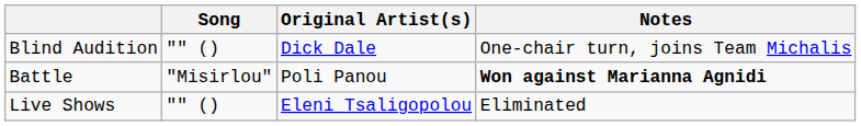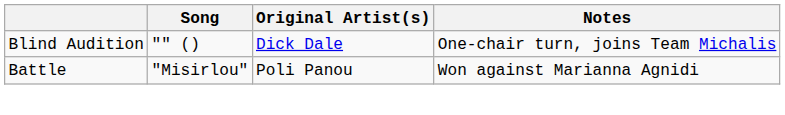 <table class="wikitable">
 <tr>
 <th></th>
 <th>Song</th>
 <th>Original Artist(s)</th>
 <th>Notes</th>
 </tr>
 <tr>
 <td>Blind Audition</td>
 <td>"" ()</td>
 <td><a href='#'>Dick Dale</a></td>
 <td>One-chair turn, joins Team <a href='#'>Michalis</a></td>
 </tr>
 <tr>
 <td>Battle</td>
 <td>"Misirlou"</td>
 <td>Poli Panou</td>
-<td><strong>Won against Marianna Agnidi</strong></td>
-</tr>
-<tr>
-<td>Live Shows</td>
-<td>"" ()</td>
-<td><a href='#'>Eleni Tsaligopolou</a></td>
-<td>Eliminated</td>
+<td>Won against Marianna Agnidi</td>
 </tr>
 </table>
